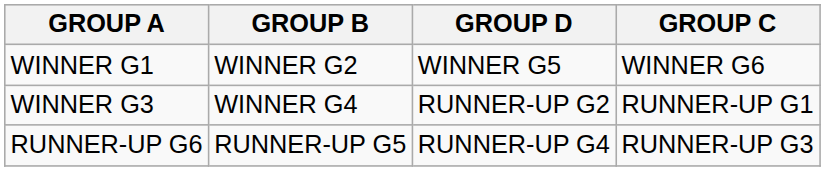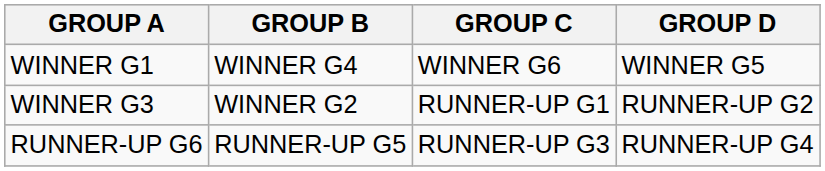 <table class="wikitable">
 <tr>
 <th>GROUP A</th>
 <th>GROUP B</th>
+<th>GROUP C</th>
 <th>GROUP D</th>
-<th>GROUP C</th>
 </tr>
 <tr>
 <td>WINNER G1</td>
-<td>WINNER G2</td>
+<td>WINNER G4</td>
+<td>WINNER G6</td>
 <td>WINNER G5</td>
-<td>WINNER G6</td>
 </tr>
 <tr>
 <td>WINNER G3</td>
-<td>WINNER G4</td>
+<td>WINNER G2</td>
+<td>RUNNER-UP G1</td>
 <td>RUNNER-UP G2</td>
-<td>RUNNER-UP G1</td>
 </tr>
 <tr>
 <td>RUNNER-UP G6</td>
 <td>RUNNER-UP G5</td>
+<td>RUNNER-UP G3</td>
 <td>RUNNER-UP G4</td>
-<td>RUNNER-UP G3</td>
 </tr>
 </table>
